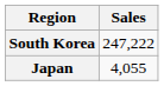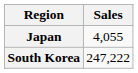 <table class="wikitable plainrowheaders" style="text-align:center;">
 <tr>
 <th scope="col">Region</th>
 <th scope="col">Sales</th>
 </tr>
 <tr>
+<th scope="row">Japan</th>
+<td>4,055</td>
+</tr>
+<tr>
 <th scope="row">South Korea</th>
 <td>247,222</td>
 </tr>
-<tr>
-<th scope="row">Japan</th>
-<td>4,055</td>
-</tr>
 </table>
